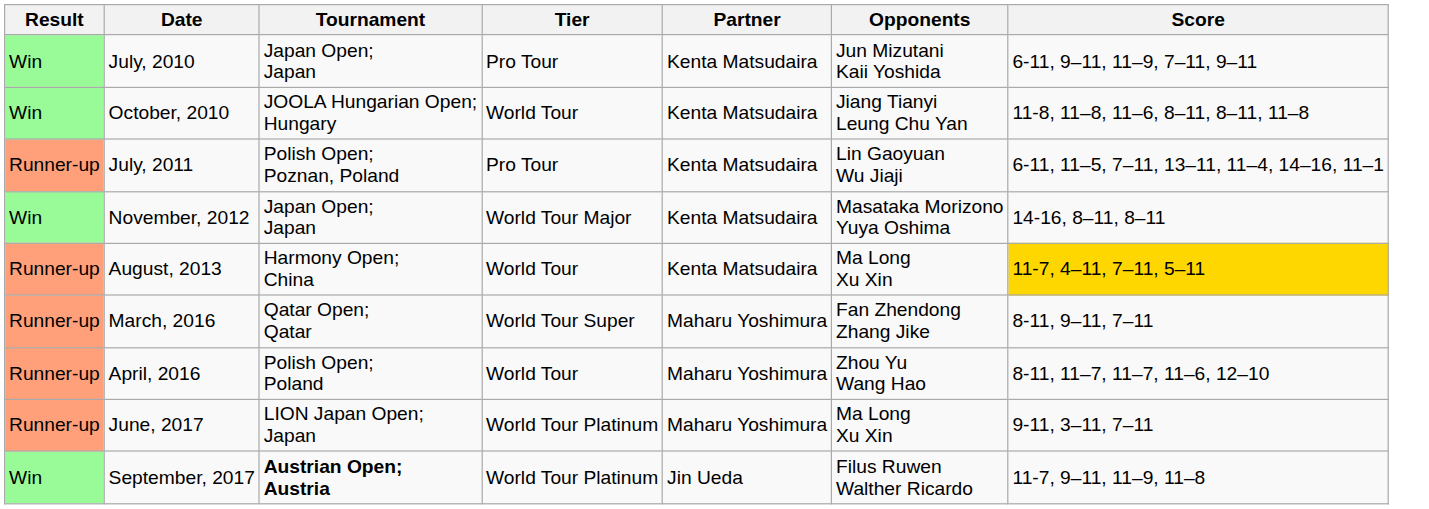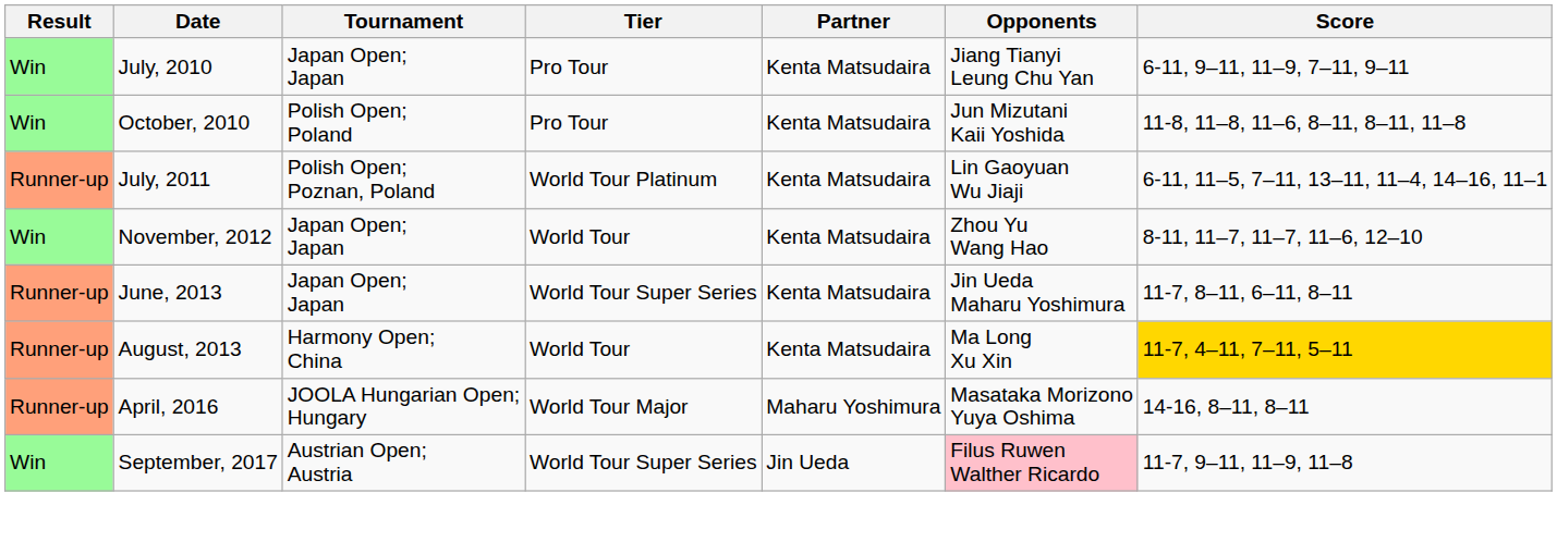 <table class="wikitable sortable">
 <tr>
 <th>Result</th>
 <th>Date</th>
 <th>Tournament</th>
 <th>Tier</th>
 <th>Partner</th>
 <th>Opponents</th>
 <th>Score</th>
 </tr>
 <tr>
 <td bgcolor=98fb98>Win</td>
 <td>July, 2010</td>
 <td>Japan Open;<br>Japan</td>
 <td>Pro Tour</td>
 <td> Kenta Matsudaira</td>
-<td> Jun Mizutani<br> Kaii Yoshida</td>
+<td> Jiang Tianyi<br> Leung Chu Yan</td>
 <td>6-11, 9–11, 11–9, 7–11, 9–11</td>
 </tr>
 <tr>
 <td bgcolor=98fb98>Win</td>
 <td>October, 2010</td>
-<td>JOOLA Hungarian Open;<br>Hungary</td>
-<td>World Tour</td>
+<td>Polish Open;<br>Poland</td>
+<td>Pro Tour</td>
 <td> Kenta Matsudaira</td>
-<td> Jiang Tianyi<br> Leung Chu Yan</td>
+<td> Jun Mizutani<br> Kaii Yoshida</td>
 <td>11-8, 11–8, 11–6, 8–11, 8–11, 11–8</td>
 </tr>
 <tr>
 <td bgcolor=ffa07a>Runner-up</td>
 <td>July, 2011</td>
 <td>Polish Open;<br>Poznan, Poland</td>
-<td>Pro Tour</td>
+<td>World Tour Platinum</td>
 <td> Kenta Matsudaira</td>
 <td> Lin Gaoyuan<br> Wu Jiaji</td>
 <td>6-11, 11–5, 7–11, 13–11, 11–4, 14–16, 11–1</td>
 </tr>
 <tr>
 <td bgcolor=98fb98>Win</td>
 <td>November, 2012</td>
 <td>Japan Open;<br>Japan</td>
-<td>World Tour Major</td>
+<td>World Tour</td>
 <td> Kenta Matsudaira</td>
-<td> Masataka Morizono<br> Yuya Oshima</td>
-<td>14-16, 8–11, 8–11</td>
+<td> Zhou Yu<br> Wang Hao</td>
+<td>8-11, 11–7, 11–7, 11–6, 12–10</td>
+</tr>
+<tr>
+<td bgcolor=ffa07a>Runner-up</td>
+<td>June, 2013</td>
+<td>Japan Open;<br>Japan</td>
+<td>World Tour Super Series</td>
+<td> Kenta Matsudaira</td>
+<td> Jin Ueda<br> Maharu Yoshimura</td>
+<td>11-7, 8–11, 6–11, 8–11</td>
 </tr>
 <tr>
 <td bgcolor=ffa07a>Runner-up</td>
 <td>August, 2013</td>
 <td>Harmony Open;<br>China</td>
 <td>World Tour</td>
 <td> Kenta Matsudaira</td>
 <td> Ma Long<br> Xu Xin</td>
 <td style="background: gold;">11-7, 4–11, 7–11, 5–11</td>
 </tr>
 <tr>
 <td bgcolor=ffa07a>Runner-up</td>
-<td>March, 2016</td>
-<td>Qatar Open;<br>Qatar</td>
-<td>World Tour Super</td>
+<td>April, 2016</td>
+<td>JOOLA Hungarian Open;<br>Hungary</td>
+<td>World Tour Major</td>
 <td> Maharu Yoshimura</td>
-<td> Fan Zhendong<br> Zhang Jike</td>
-<td>8-11, 9–11, 7–11</td>
-</tr>
-<tr>
-<td bgcolor=ffa07a>Runner-up</td>
-<td>April, 2016</td>
-<td>Polish Open;<br>Poland</td>
-<td>World Tour</td>
-<td> Maharu Yoshimura</td>
-<td> Zhou Yu<br> Wang Hao</td>
-<td>8-11, 11–7, 11–7, 11–6, 12–10</td>
-</tr>
-<tr>
-<td bgcolor=ffa07a>Runner-up</td>
-<td>June, 2017</td>
-<td>LION Japan Open;<br>Japan</td>
-<td>World Tour Platinum</td>
-<td> Maharu Yoshimura</td>
-<td> Ma Long<br> Xu Xin</td>
-<td>9-11, 3–11, 7–11</td>
+<td> Masataka Morizono<br> Yuya Oshima</td>
+<td>14-16, 8–11, 8–11</td>
 </tr>
 <tr>
 <td bgcolor=98fb98>Win</td>
 <td>September, 2017</td>
-<td><strong>Austrian Open;<br>Austria</strong></td>
-<td>World Tour Platinum</td>
+<td>Austrian Open;<br>Austria</td>
+<td>World Tour Super Series</td>
 <td> Jin Ueda</td>
-<td> Filus Ruwen<br> Walther Ricardo</td>
+<td style="background: pink;"> Filus Ruwen<br> Walther Ricardo</td>
 <td>11-7, 9–11, 11–9, 11–8</td>
 </tr>
 </table>
